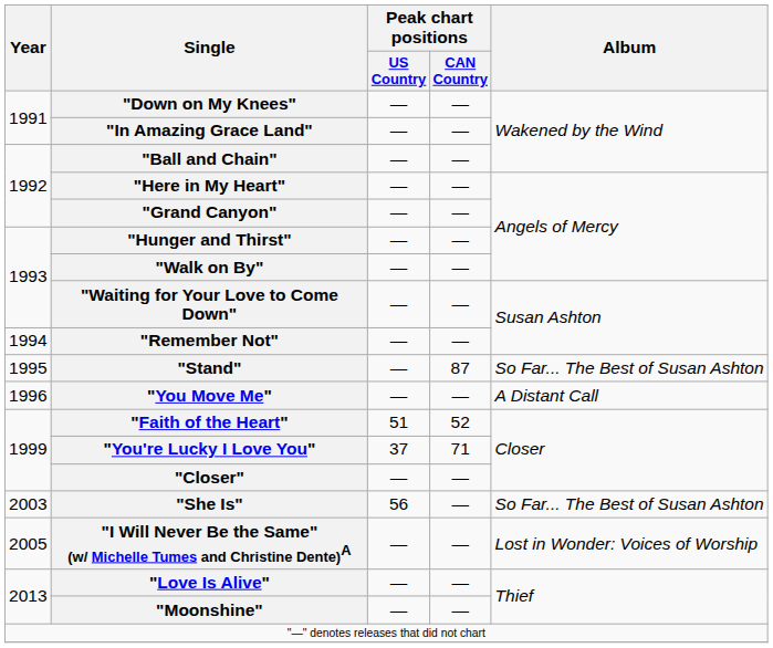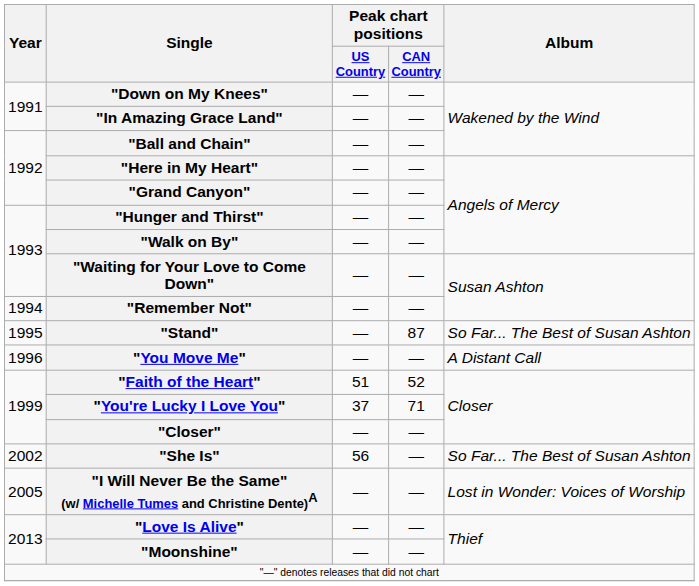 <table class="wikitable plainrowheaders" style="text-align:center;">
 <tr>
 <th rowspan="2">Year</th>
 <th rowspan="2" style="width:18em;">Single</th>
 <th colspan="2">Peak chart<br>positions</th>
 <th rowspan="2">Album</th>
 </tr>
 <tr style="font-size:smaller;">
 <th width="45"><a href='#'>US Country</a></th>
 <th width="45"><a href='#'>CAN Country</a></th>
 </tr>
 <tr>
 <td rowspan="2">1991</td>
 <th scope="row">"Down on My Knees"</th>
 <td>—</td>
 <td>—</td>
 <td align="left" rowspan="3"><em>Wakened by the Wind</em></td>
 </tr>
 <tr>
 <th scope="row">"In Amazing Grace Land"</th>
 <td>—</td>
 <td>—</td>
 </tr>
 <tr>
 <td rowspan="3">1992</td>
 <th scope="row">"Ball and Chain"</th>
 <td>—</td>
 <td>—</td>
 </tr>
 <tr>
 <th scope="row">"Here in My Heart"</th>
 <td>—</td>
 <td>—</td>
 <td align="left" rowspan="4"><em>Angels of Mercy</em></td>
 </tr>
 <tr>
 <th scope="row">"Grand Canyon"</th>
 <td>—</td>
 <td>—</td>
 </tr>
 <tr>
 <td rowspan="3">1993</td>
 <th scope="row">"Hunger and Thirst"</th>
 <td>—</td>
 <td>—</td>
 </tr>
 <tr>
 <th scope="row">"Walk on By"</th>
 <td>—</td>
 <td>—</td>
 </tr>
 <tr>
 <th scope="row">"Waiting for Your Love to Come Down"</th>
 <td>—</td>
 <td>—</td>
 <td align="left" rowspan="2"><em>Susan Ashton</em></td>
 </tr>
 <tr>
 <td>1994</td>
 <th scope="row">"Remember Not"</th>
 <td>—</td>
 <td>—</td>
 </tr>
 <tr>
 <td>1995</td>
 <th scope="row">"Stand"</th>
 <td>—</td>
 <td>87</td>
 <td align="left"><em>So Far... The Best of Susan Ashton</em></td>
 </tr>
 <tr>
 <td>1996</td>
 <th scope="row">"<a href='#'>You Move Me</a>"</th>
 <td>—</td>
 <td>—</td>
 <td align="left"><em>A Distant Call</em></td>
 </tr>
 <tr>
 <td rowspan="3">1999</td>
 <th scope="row">"<a href='#'>Faith of the Heart</a>"</th>
 <td>51</td>
 <td>52</td>
 <td align="left" rowspan="3"><em>Closer</em></td>
 </tr>
 <tr>
 <th scope="row">"<a href='#'>You're Lucky I Love You</a>"</th>
 <td>37</td>
 <td>71</td>
 </tr>
 <tr>
 <th scope="row">"Closer"</th>
 <td>—</td>
 <td>—</td>
 </tr>
 <tr>
-<td>2003</td>
+<td>2002</td>
 <th scope="row">"She Is"</th>
 <td>56</td>
 <td>—</td>
 <td align="left"><em>So Far... The Best of Susan Ashton</em></td>
 </tr>
 <tr>
 <td>2005</td>
 <th scope="row">"I Will Never Be the Same" <br><small>(w/ <a href='#'>Michelle Tumes</a> and Christine Dente)</small><sup>A</sup></th>
 <td>—</td>
 <td>—</td>
 <td align="left"><em>Lost in Wonder: Voices of Worship</em></td>
 </tr>
 <tr>
 <td rowspan="2">2013</td>
 <th scope="row">"<a href='#'>Love Is Alive</a>"</th>
 <td>—</td>
 <td>—</td>
 <td align="left" rowspan="2"><em>Thief</em></td>
 </tr>
 <tr>
 <th scope="row">"Moonshine"</th>
 <td>—</td>
 <td>—</td>
 </tr>
 <tr>
 <td colspan="5" style="font-size:8pt">"—" denotes releases that did not chart</td>
 </tr>
 <tr>
 </tr>
 </table>
